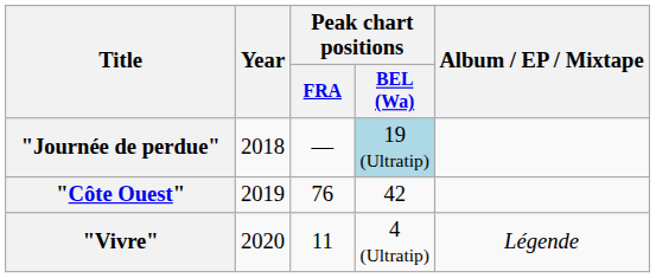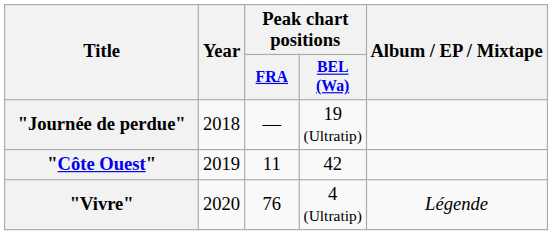 <table class="wikitable plainrowheaders" style="text-align:center;">
 <tr>
 <th scope="col" rowspan="2" style="width:10em;">Title</th>
 <th scope="col" rowspan="2" style="width:2em;">Year</th>
 <th scope="col" colspan="2">Peak chart positions</th>
 <th scope="col" rowspan="2">Album / EP / Mixtape</th>
 </tr>
 <tr>
 <th scope="col" style="width:3em;font-size:85%;"><a href='#'>FRA</a><br></th>
 <th scope="col" style="width:3em;font-size:85%;"><a href='#'>BEL (Wa)</a><br></th>
 </tr>
 <tr>
 <th scope="row">"Journée de perdue"</th>
 <td>2018</td>
 <td>—</td>
-<td style="background: lightblue;">19<br><small>(Ultratip)</small></td>
+<td>19<br><small>(Ultratip)</small></td>
 <td></td>
 </tr>
 <tr>
 <th scope="row">"<a href='#'>Côte Ouest</a>"</th>
 <td>2019</td>
-<td>76</td>
+<td>11</td>
 <td>42</td>
 <td></td>
 </tr>
 <tr>
 <th scope="row">"Vivre"</th>
 <td>2020</td>
-<td>11</td>
+<td>76</td>
 <td>4<br><small>(Ultratip)</small></td>
 <td><em>Légende</em></td>
 </tr>
 </table>
